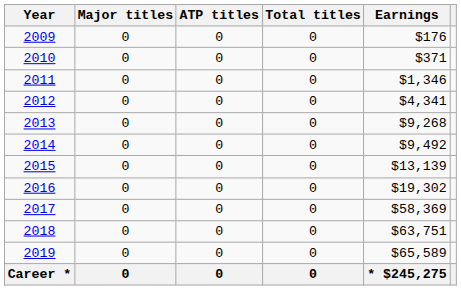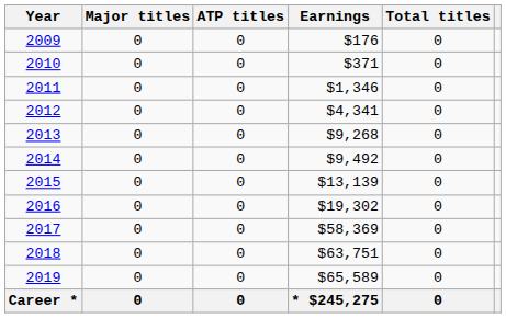 <table class="sortable wikitable" style=text-align:center>
 <tr>
 <th scope="col">Year</th>
 <th scope="col">Major titles</th>
 <th scope="col">ATP titles</th>
+<th scope="col">Earnings</th>
 <th scope="col">Total titles</th>
-<th scope="col">Earnings</th>
 <th scope="col" class="unsortable"></th>
 </tr>
 <tr>
 <td><a href='#'>2009</a></td>
 <td>0</td>
 <td>0</td>
+<td align=right>$176</td>
 <td>0</td>
-<td align=right>$176</td>
 <td></td>
 </tr>
 <tr>
 <td><a href='#'>2010</a></td>
 <td>0</td>
 <td>0</td>
+<td align=right>$371</td>
 <td>0</td>
-<td align=right>$371</td>
 <td></td>
 </tr>
 <tr>
 <td><a href='#'>2011</a></td>
 <td>0</td>
 <td>0</td>
+<td align=right>$1,346</td>
 <td>0</td>
-<td align=right>$1,346</td>
 <td></td>
 </tr>
 <tr>
 <td><a href='#'>2012</a></td>
 <td>0</td>
 <td>0</td>
+<td align=right>$4,341</td>
 <td>0</td>
-<td align=right>$4,341</td>
 <td></td>
 </tr>
 <tr>
 <td><a href='#'>2013</a></td>
 <td>0</td>
 <td>0</td>
+<td align=right>$9,268</td>
 <td>0</td>
-<td align=right>$9,268</td>
 <td></td>
 </tr>
 <tr>
 <td><a href='#'>2014</a></td>
 <td>0</td>
 <td>0</td>
+<td align=right>$9,492</td>
 <td>0</td>
-<td align=right>$9,492</td>
 <td></td>
 </tr>
 <tr>
 <td><a href='#'>2015</a></td>
 <td>0</td>
 <td>0</td>
+<td align=right>$13,139</td>
 <td>0</td>
-<td align=right>$13,139</td>
 <td></td>
 </tr>
 <tr>
 <td><a href='#'>2016</a></td>
 <td>0</td>
 <td>0</td>
+<td align=right>$19,302</td>
 <td>0</td>
-<td align=right>$19,302</td>
 <td></td>
 </tr>
 <tr>
 <td><a href='#'>2017</a></td>
 <td>0</td>
 <td>0</td>
+<td align=right>$58,369</td>
 <td>0</td>
-<td align=right>$58,369</td>
 <td></td>
 </tr>
 <tr>
 <td><a href='#'>2018</a></td>
 <td>0</td>
 <td>0</td>
+<td align=right>$63,751</td>
 <td>0</td>
-<td align=right>$63,751</td>
 <td></td>
 </tr>
 <tr>
 <td><a href='#'>2019</a></td>
 <td>0</td>
 <td>0</td>
+<td align=right>$65,589</td>
 <td>0</td>
-<td align=right>$65,589</td>
 <td></td>
 </tr>
 <tr>
 <th>Career *</th>
 <th>0</th>
 <th>0</th>
+<th align=right>* $245,275</th>
 <th>0</th>
-<th align=right>* $245,275</th>
 <th></th>
 </tr>
 </table>
